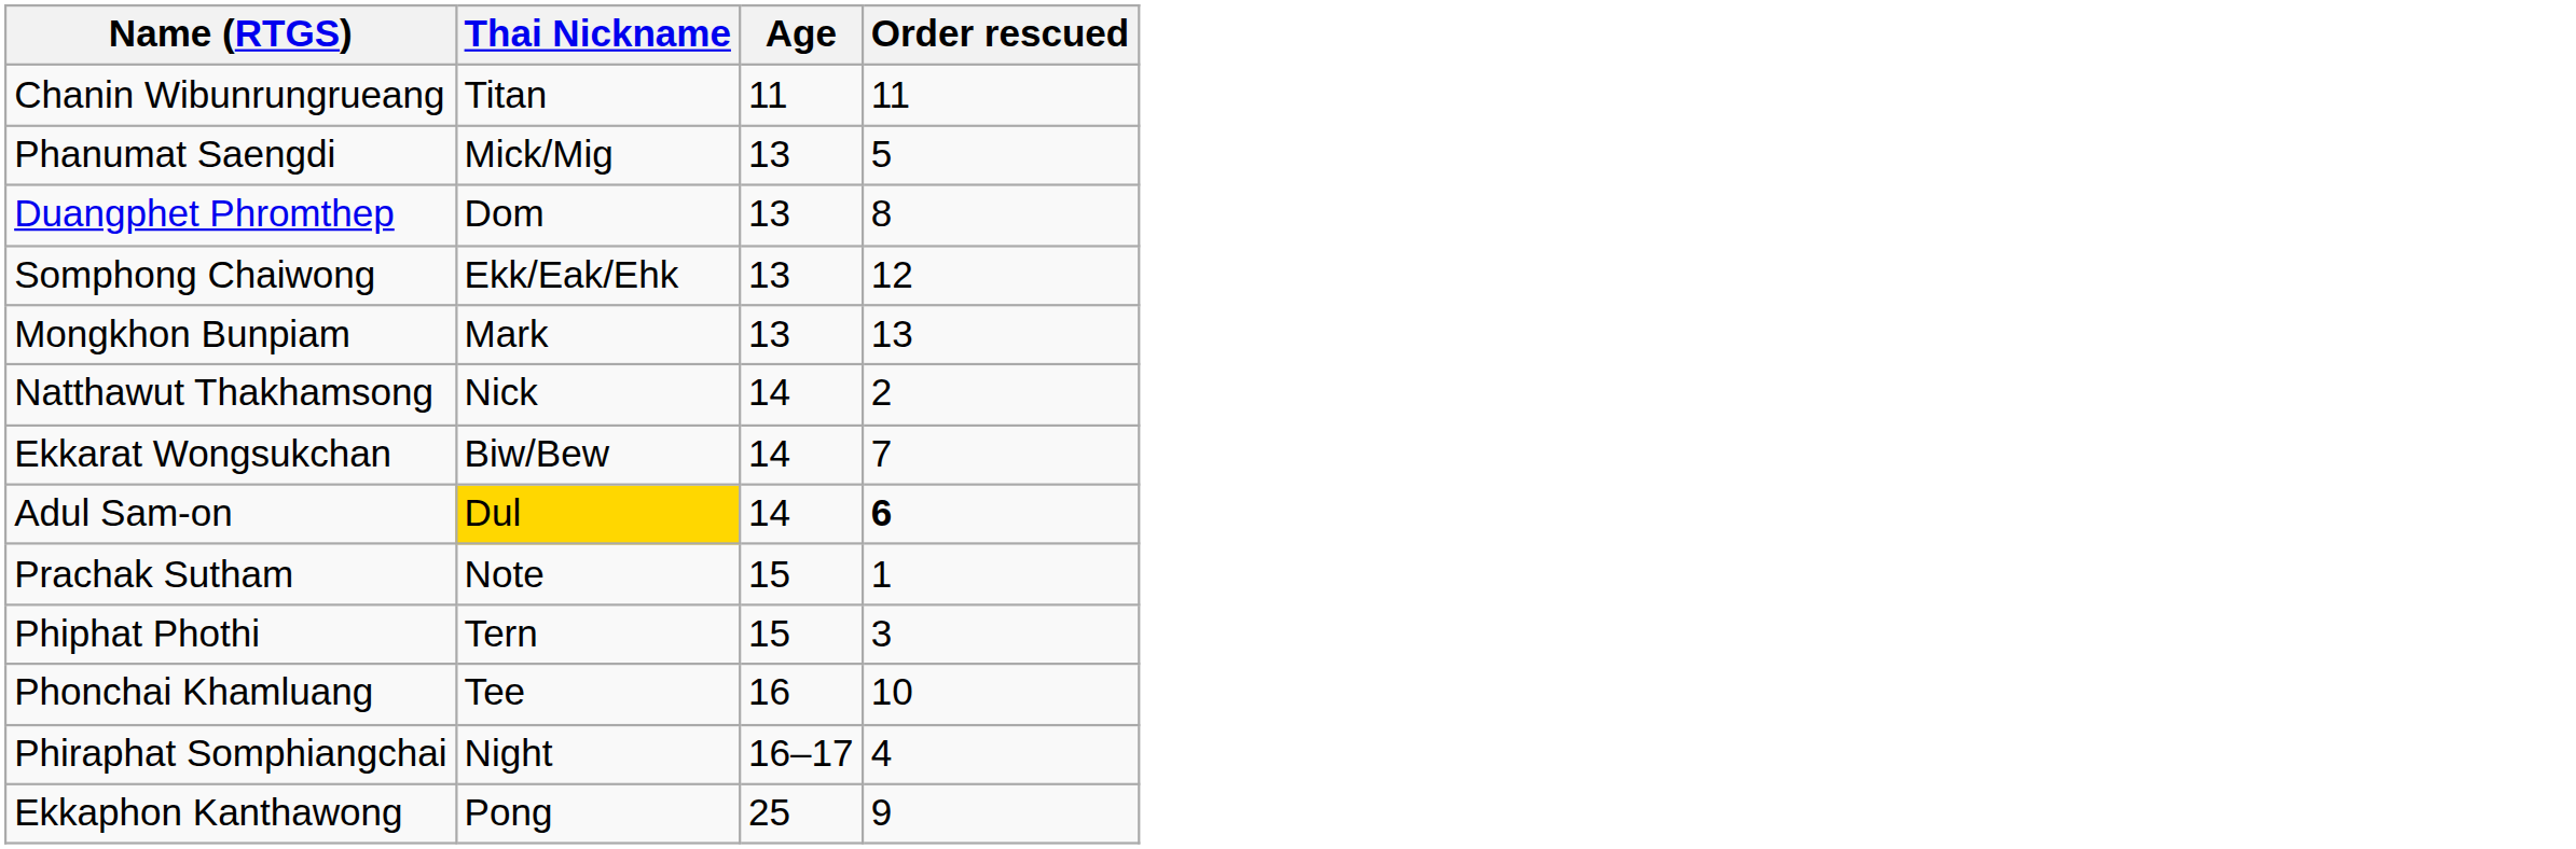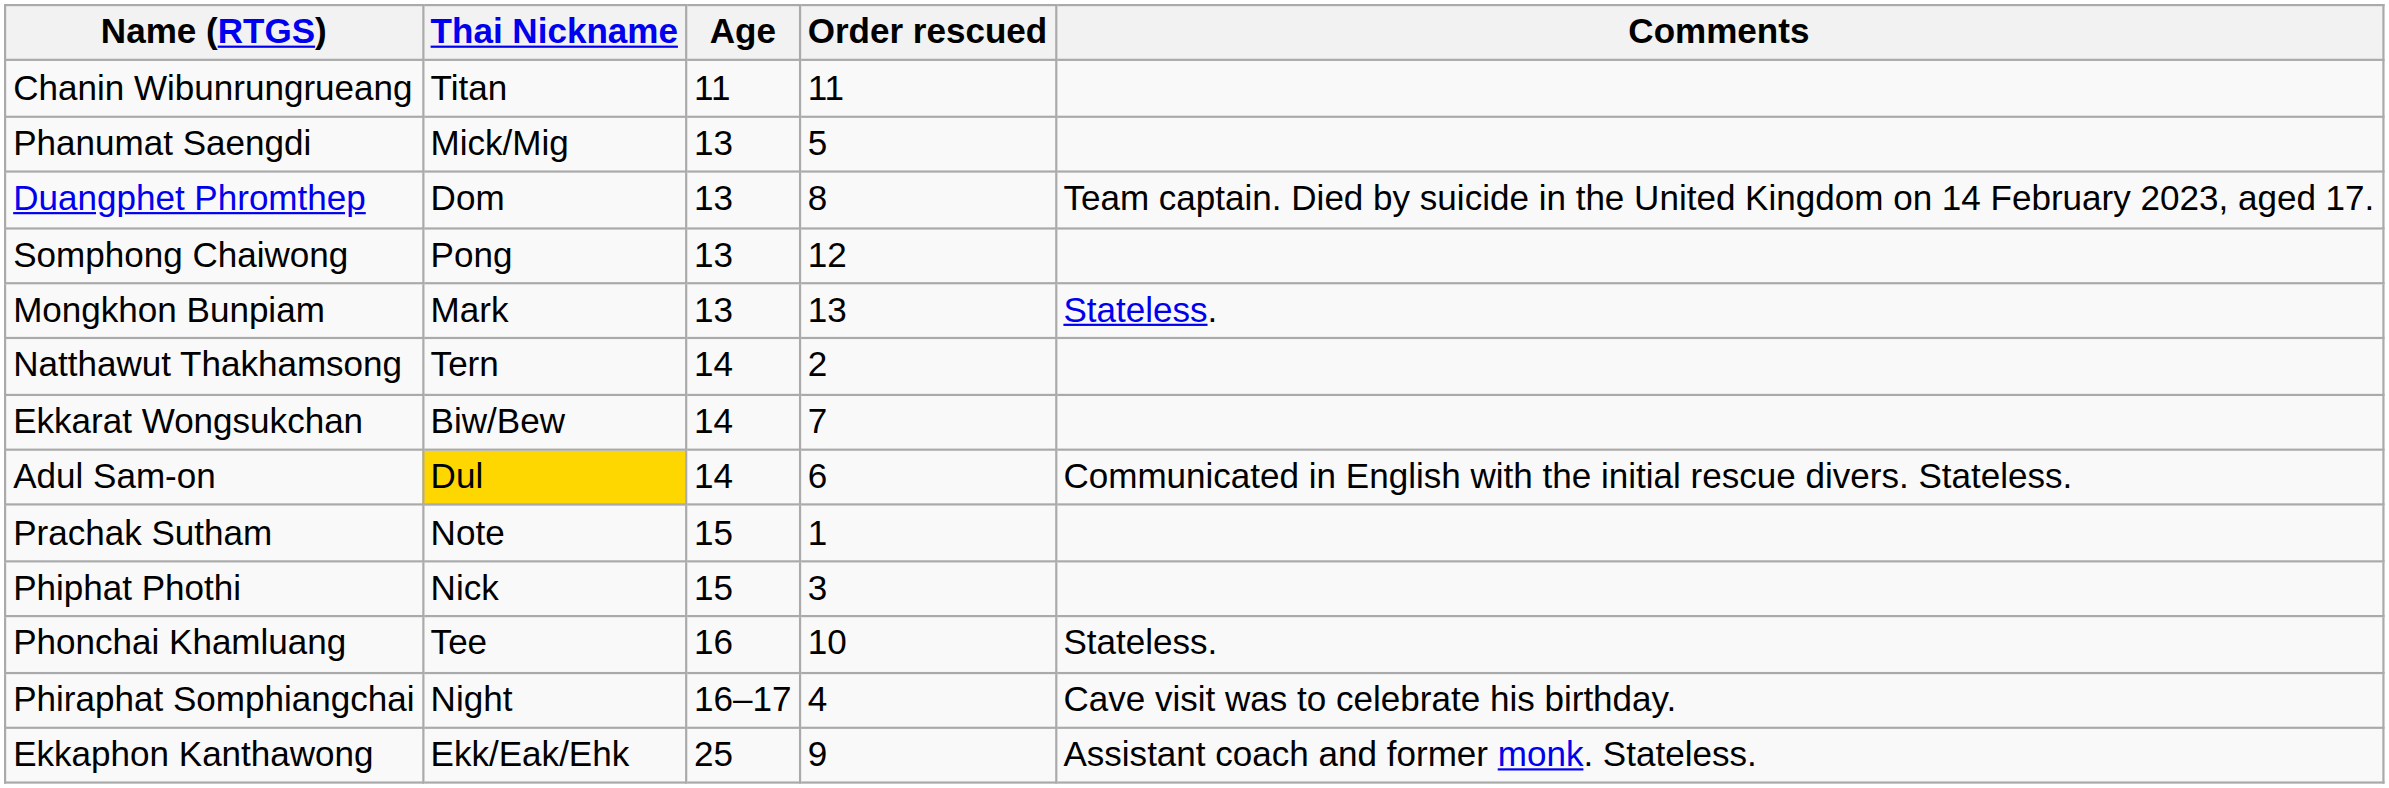 <table class="wikitable sortable">
 <tr>
 <th>Name (<a href='#'>RTGS</a>)</th>
 <th><a href='#'>Thai Nickname</a></th>
 <th>Age</th>
 <th>Order rescued</th>
+<th>Comments</th>
 </tr>
 <tr>
 <td>Chanin Wibunrungrueang</td>
 <td>Titan</td>
 <td>11</td>
 <td>11</td>
+<td></td>
 </tr>
 <tr>
 <td>Phanumat Saengdi</td>
 <td>Mick/Mig</td>
 <td>13</td>
 <td>5</td>
+<td></td>
 </tr>
 <tr>
 <td><a href='#'>Duangphet Phromthep</a></td>
 <td>Dom</td>
 <td>13</td>
 <td>8</td>
+<td>Team captain. Died by suicide in the United Kingdom on 14 February 2023, aged 17.</td>
 </tr>
 <tr>
 <td>Somphong Chaiwong</td>
-<td>Ekk/Eak/Ehk</td>
+<td>Pong</td>
 <td>13</td>
 <td>12</td>
+<td></td>
 </tr>
 <tr>
 <td>Mongkhon Bunpiam</td>
 <td>Mark</td>
 <td>13</td>
 <td>13</td>
+<td><a href='#'>Stateless</a>.</td>
 </tr>
 <tr>
 <td>Natthawut Thakhamsong</td>
-<td>Nick</td>
+<td>Tern</td>
 <td>14</td>
 <td>2</td>
+<td></td>
 </tr>
 <tr>
 <td>Ekkarat Wongsukchan</td>
 <td>Biw/Bew</td>
 <td>14</td>
 <td>7</td>
+<td></td>
 </tr>
 <tr>
 <td>Adul Sam-on</td>
 <td style="background: gold;">Dul</td>
 <td>14</td>
-<td><strong>6</strong></td>
+<td>6</td>
+<td>Communicated in English with the initial rescue divers. Stateless.</td>
 </tr>
 <tr>
 <td>Prachak Sutham</td>
 <td>Note</td>
 <td>15</td>
 <td>1</td>
+<td></td>
 </tr>
 <tr>
 <td>Phiphat Phothi</td>
-<td>Tern</td>
+<td>Nick</td>
 <td>15</td>
 <td>3</td>
+<td></td>
 </tr>
 <tr>
 <td>Phonchai Khamluang</td>
 <td>Tee</td>
 <td>16</td>
 <td>10</td>
+<td>Stateless.</td>
 </tr>
 <tr>
 <td>Phiraphat Somphiangchai</td>
 <td>Night</td>
 <td>16–17</td>
 <td>4</td>
+<td>Cave visit was to celebrate his birthday.</td>
 </tr>
 <tr>
 <td>Ekkaphon Kanthawong</td>
-<td>Pong</td>
+<td>Ekk/Eak/Ehk</td>
 <td>25</td>
 <td>9</td>
+<td>Assistant coach and former <a href='#'>monk</a>. Stateless.</td>
 </tr>
 </table>
